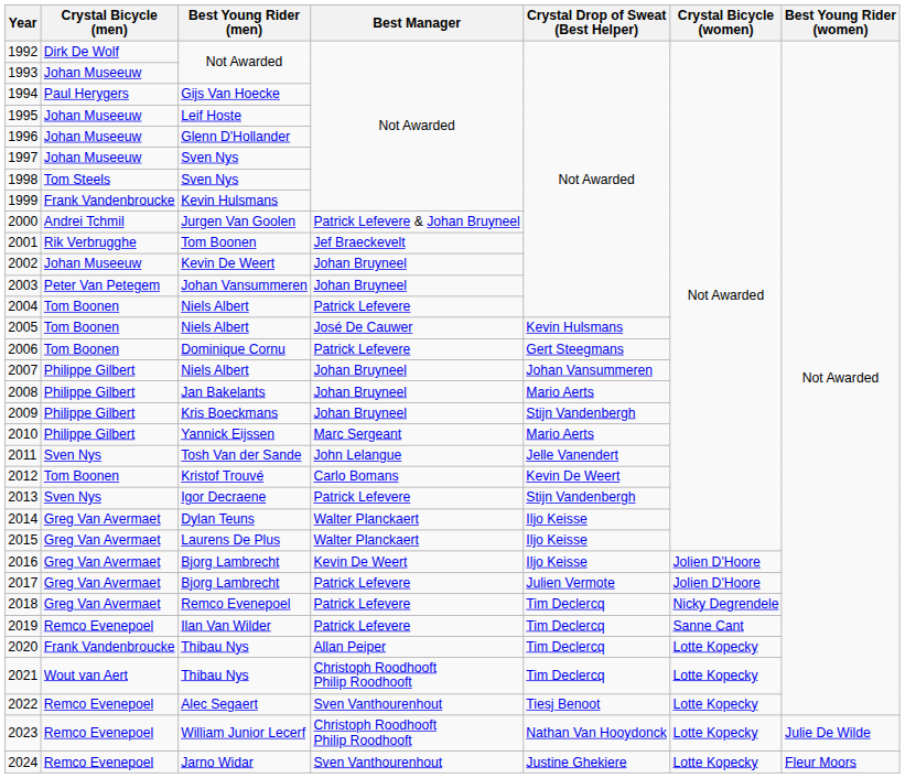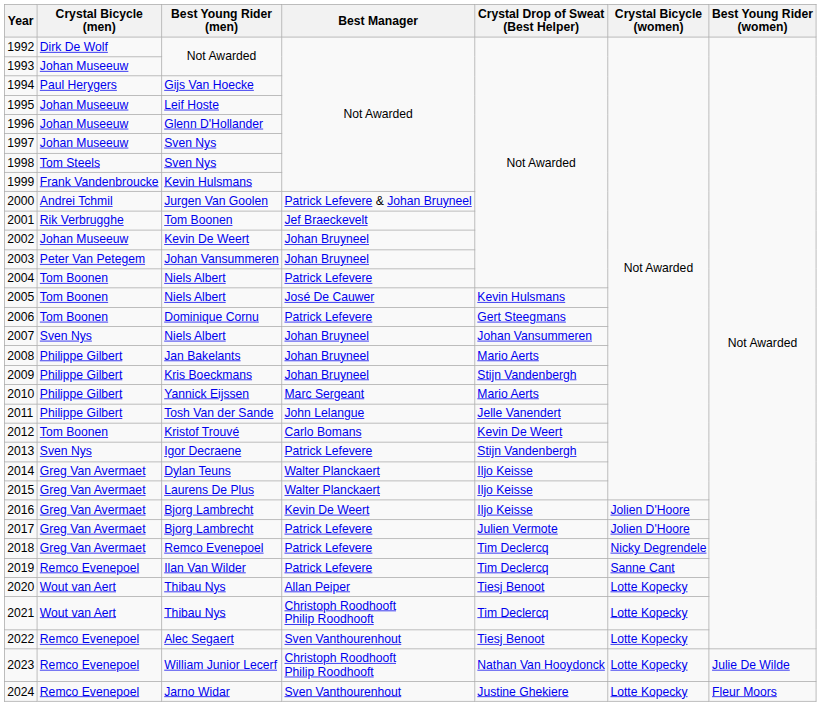 <table class="wikitable">
 <tr>
 <th>Year</th>
 <th>Crystal Bicycle<br>(men)</th>
 <th>Best Young Rider<br>(men)</th>
 <th>Best Manager</th>
 <th>Crystal Drop of Sweat<br>(Best Helper)</th>
 <th>Crystal Bicycle<br>(women)</th>
 <th>Best Young Rider<br>(women)</th>
 </tr>
 <tr>
 <td>1992</td>
 <td><a href='#'>Dirk De Wolf</a></td>
 <td rowspan=2 align=center>Not Awarded</td>
 <td rowspan=8 align=center>Not Awarded</td>
 <td rowspan=13 align=center>Not Awarded</td>
 <td rowspan=24 align=center>Not Awarded</td>
 <td rowspan=31 align=center>Not Awarded</td>
 </tr>
 <tr>
 <td>1993</td>
 <td><a href='#'>Johan Museeuw</a></td>
 </tr>
 <tr>
 <td>1994</td>
 <td><a href='#'>Paul Herygers</a></td>
 <td><a href='#'>Gijs Van Hoecke</a></td>
 </tr>
 <tr>
 <td>1995</td>
 <td><a href='#'>Johan Museeuw</a></td>
 <td><a href='#'>Leif Hoste</a></td>
 </tr>
 <tr>
 <td>1996</td>
 <td><a href='#'>Johan Museeuw</a></td>
 <td><a href='#'>Glenn D'Hollander</a></td>
 </tr>
 <tr>
 <td>1997</td>
 <td><a href='#'>Johan Museeuw</a></td>
 <td><a href='#'>Sven Nys</a></td>
 </tr>
 <tr>
 <td>1998</td>
 <td><a href='#'>Tom Steels</a></td>
 <td><a href='#'>Sven Nys</a></td>
 </tr>
 <tr>
 <td>1999</td>
 <td><a href='#'>Frank Vandenbroucke</a></td>
 <td><a href='#'>Kevin Hulsmans</a></td>
 </tr>
 <tr>
 <td>2000</td>
 <td><a href='#'>Andrei Tchmil</a></td>
 <td><a href='#'>Jurgen Van Goolen</a></td>
 <td><a href='#'>Patrick Lefevere</a> & <a href='#'>Johan Bruyneel</a></td>
 </tr>
 <tr>
 <td>2001</td>
 <td><a href='#'>Rik Verbrugghe</a></td>
 <td><a href='#'>Tom Boonen</a></td>
 <td><a href='#'>Jef Braeckevelt</a></td>
 </tr>
 <tr>
 <td>2002</td>
 <td><a href='#'>Johan Museeuw</a></td>
 <td><a href='#'>Kevin De Weert</a></td>
 <td><a href='#'>Johan Bruyneel</a></td>
 </tr>
 <tr>
 <td>2003</td>
 <td><a href='#'>Peter Van Petegem</a></td>
 <td><a href='#'>Johan Vansummeren</a></td>
 <td><a href='#'>Johan Bruyneel</a></td>
 </tr>
 <tr>
 <td>2004</td>
 <td><a href='#'>Tom Boonen</a></td>
 <td><a href='#'>Niels Albert</a></td>
 <td><a href='#'>Patrick Lefevere</a></td>
 </tr>
 <tr>
 <td>2005</td>
 <td><a href='#'>Tom Boonen</a></td>
 <td><a href='#'>Niels Albert</a></td>
 <td><a href='#'>José De Cauwer</a></td>
 <td><a href='#'>Kevin Hulsmans</a></td>
 </tr>
 <tr>
 <td>2006</td>
 <td><a href='#'>Tom Boonen</a></td>
 <td><a href='#'>Dominique Cornu</a></td>
 <td><a href='#'>Patrick Lefevere</a></td>
 <td><a href='#'>Gert Steegmans</a></td>
 </tr>
 <tr>
 <td>2007</td>
-<td><a href='#'>Philippe Gilbert</a></td>
+<td><a href='#'>Sven Nys</a></td>
 <td><a href='#'>Niels Albert</a></td>
 <td><a href='#'>Johan Bruyneel</a></td>
 <td><a href='#'>Johan Vansummeren</a></td>
 </tr>
 <tr>
 <td>2008</td>
 <td><a href='#'>Philippe Gilbert</a></td>
 <td><a href='#'>Jan Bakelants</a></td>
 <td><a href='#'>Johan Bruyneel</a></td>
 <td><a href='#'>Mario Aerts</a></td>
 </tr>
 <tr>
 <td>2009</td>
 <td><a href='#'>Philippe Gilbert</a></td>
 <td><a href='#'>Kris Boeckmans</a></td>
 <td><a href='#'>Johan Bruyneel</a></td>
 <td><a href='#'>Stijn Vandenbergh</a></td>
 </tr>
 <tr>
 <td>2010</td>
 <td><a href='#'>Philippe Gilbert</a></td>
 <td><a href='#'>Yannick Eijssen</a></td>
 <td><a href='#'>Marc Sergeant</a></td>
 <td><a href='#'>Mario Aerts</a></td>
 </tr>
 <tr>
 <td>2011</td>
-<td><a href='#'>Sven Nys</a></td>
+<td><a href='#'>Philippe Gilbert</a></td>
 <td><a href='#'>Tosh Van der Sande</a></td>
 <td><a href='#'>John Lelangue</a></td>
 <td><a href='#'>Jelle Vanendert</a></td>
 </tr>
 <tr>
 <td>2012</td>
 <td><a href='#'>Tom Boonen</a></td>
 <td><a href='#'>Kristof Trouvé</a></td>
 <td><a href='#'>Carlo Bomans</a></td>
 <td><a href='#'>Kevin De Weert</a></td>
 </tr>
 <tr>
 <td>2013</td>
 <td><a href='#'>Sven Nys</a></td>
 <td><a href='#'>Igor Decraene</a></td>
 <td><a href='#'>Patrick Lefevere</a></td>
 <td><a href='#'>Stijn Vandenbergh</a></td>
 </tr>
 <tr>
 <td>2014</td>
 <td><a href='#'>Greg Van Avermaet</a></td>
 <td><a href='#'>Dylan Teuns</a></td>
 <td><a href='#'>Walter Planckaert</a></td>
 <td><a href='#'>Iljo Keisse</a></td>
 </tr>
 <tr>
 <td>2015</td>
 <td><a href='#'>Greg Van Avermaet</a></td>
 <td><a href='#'>Laurens De Plus</a></td>
 <td><a href='#'>Walter Planckaert</a></td>
 <td><a href='#'>Iljo Keisse</a></td>
 </tr>
 <tr>
 <td>2016</td>
 <td><a href='#'>Greg Van Avermaet</a></td>
 <td><a href='#'>Bjorg Lambrecht</a></td>
 <td><a href='#'>Kevin De Weert</a></td>
 <td><a href='#'>Iljo Keisse</a></td>
 <td><a href='#'>Jolien D'Hoore</a></td>
 </tr>
 <tr>
 <td>2017</td>
 <td><a href='#'>Greg Van Avermaet</a></td>
 <td><a href='#'>Bjorg Lambrecht</a></td>
 <td><a href='#'>Patrick Lefevere</a></td>
 <td><a href='#'>Julien Vermote</a></td>
 <td><a href='#'>Jolien D'Hoore</a></td>
 </tr>
 <tr>
 <td>2018</td>
 <td><a href='#'>Greg Van Avermaet</a></td>
 <td><a href='#'>Remco Evenepoel</a></td>
 <td><a href='#'>Patrick Lefevere</a></td>
 <td><a href='#'>Tim Declercq</a></td>
 <td><a href='#'>Nicky Degrendele</a></td>
 </tr>
 <tr>
 <td>2019</td>
 <td><a href='#'>Remco Evenepoel</a></td>
 <td><a href='#'>Ilan Van Wilder</a></td>
 <td><a href='#'>Patrick Lefevere</a></td>
 <td><a href='#'>Tim Declercq</a></td>
 <td><a href='#'>Sanne Cant</a></td>
 </tr>
 <tr>
 <td>2020</td>
-<td><a href='#'>Frank Vandenbroucke</a></td>
+<td><a href='#'>Wout van Aert</a></td>
 <td><a href='#'>Thibau Nys</a></td>
 <td><a href='#'>Allan Peiper</a></td>
-<td><a href='#'>Tim Declercq</a></td>
+<td><a href='#'>Tiesj Benoot</a></td>
 <td><a href='#'>Lotte Kopecky</a></td>
 </tr>
 <tr>
 <td>2021</td>
 <td><a href='#'>Wout van Aert</a></td>
 <td><a href='#'>Thibau Nys</a></td>
 <td><a href='#'>Christoph Roodhooft</a><br><a href='#'>Philip Roodhooft</a></td>
 <td><a href='#'>Tim Declercq</a></td>
 <td><a href='#'>Lotte Kopecky</a></td>
 </tr>
 <tr>
 <td>2022</td>
 <td><a href='#'>Remco Evenepoel</a></td>
 <td><a href='#'>Alec Segaert</a></td>
 <td><a href='#'>Sven Vanthourenhout</a></td>
 <td><a href='#'>Tiesj Benoot</a></td>
 <td><a href='#'>Lotte Kopecky</a></td>
 </tr>
 <tr>
 <td>2023</td>
 <td><a href='#'>Remco Evenepoel</a></td>
 <td><a href='#'>William Junior Lecerf</a></td>
 <td><a href='#'>Christoph Roodhooft</a><br><a href='#'>Philip Roodhooft</a></td>
 <td><a href='#'>Nathan Van Hooydonck</a></td>
 <td><a href='#'>Lotte Kopecky</a></td>
 <td><a href='#'>Julie De Wilde</a></td>
 </tr>
 <tr>
 <td>2024</td>
 <td><a href='#'>Remco Evenepoel</a></td>
 <td><a href='#'>Jarno Widar</a></td>
 <td><a href='#'>Sven Vanthourenhout</a></td>
 <td><a href='#'>Justine Ghekiere</a></td>
 <td><a href='#'>Lotte Kopecky</a></td>
 <td><a href='#'>Fleur Moors</a></td>
 </tr>
 </table>
